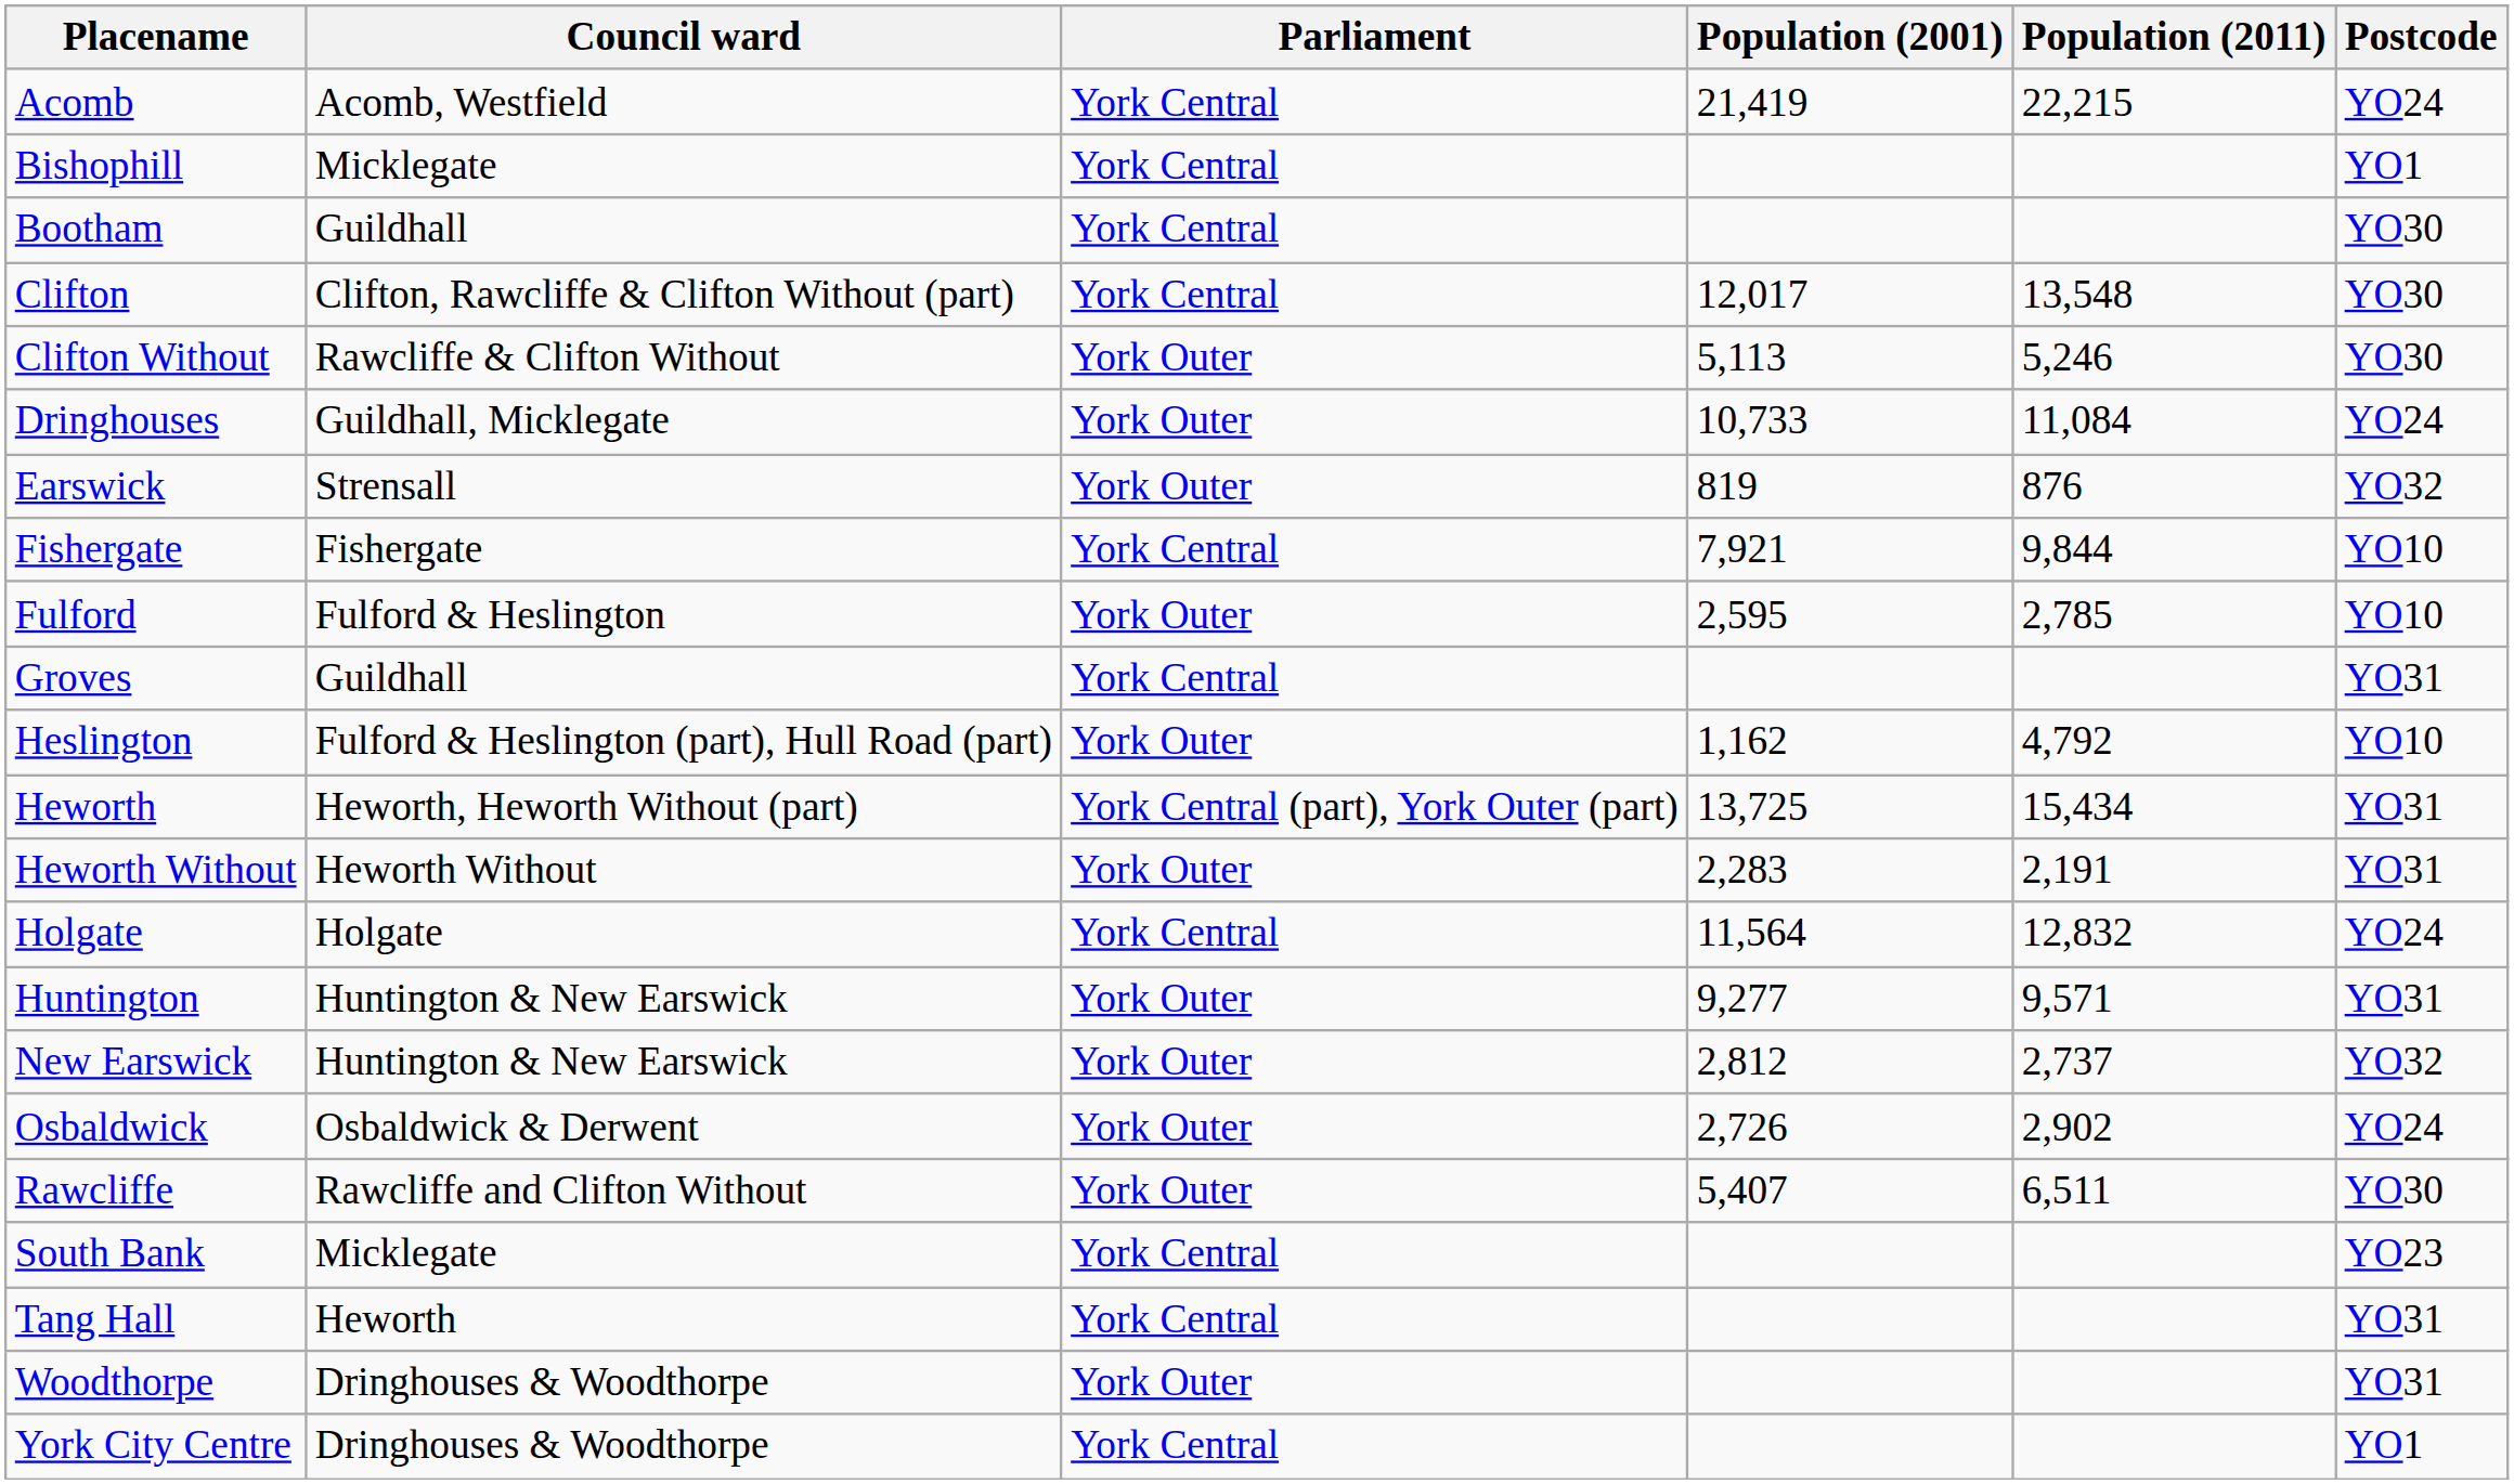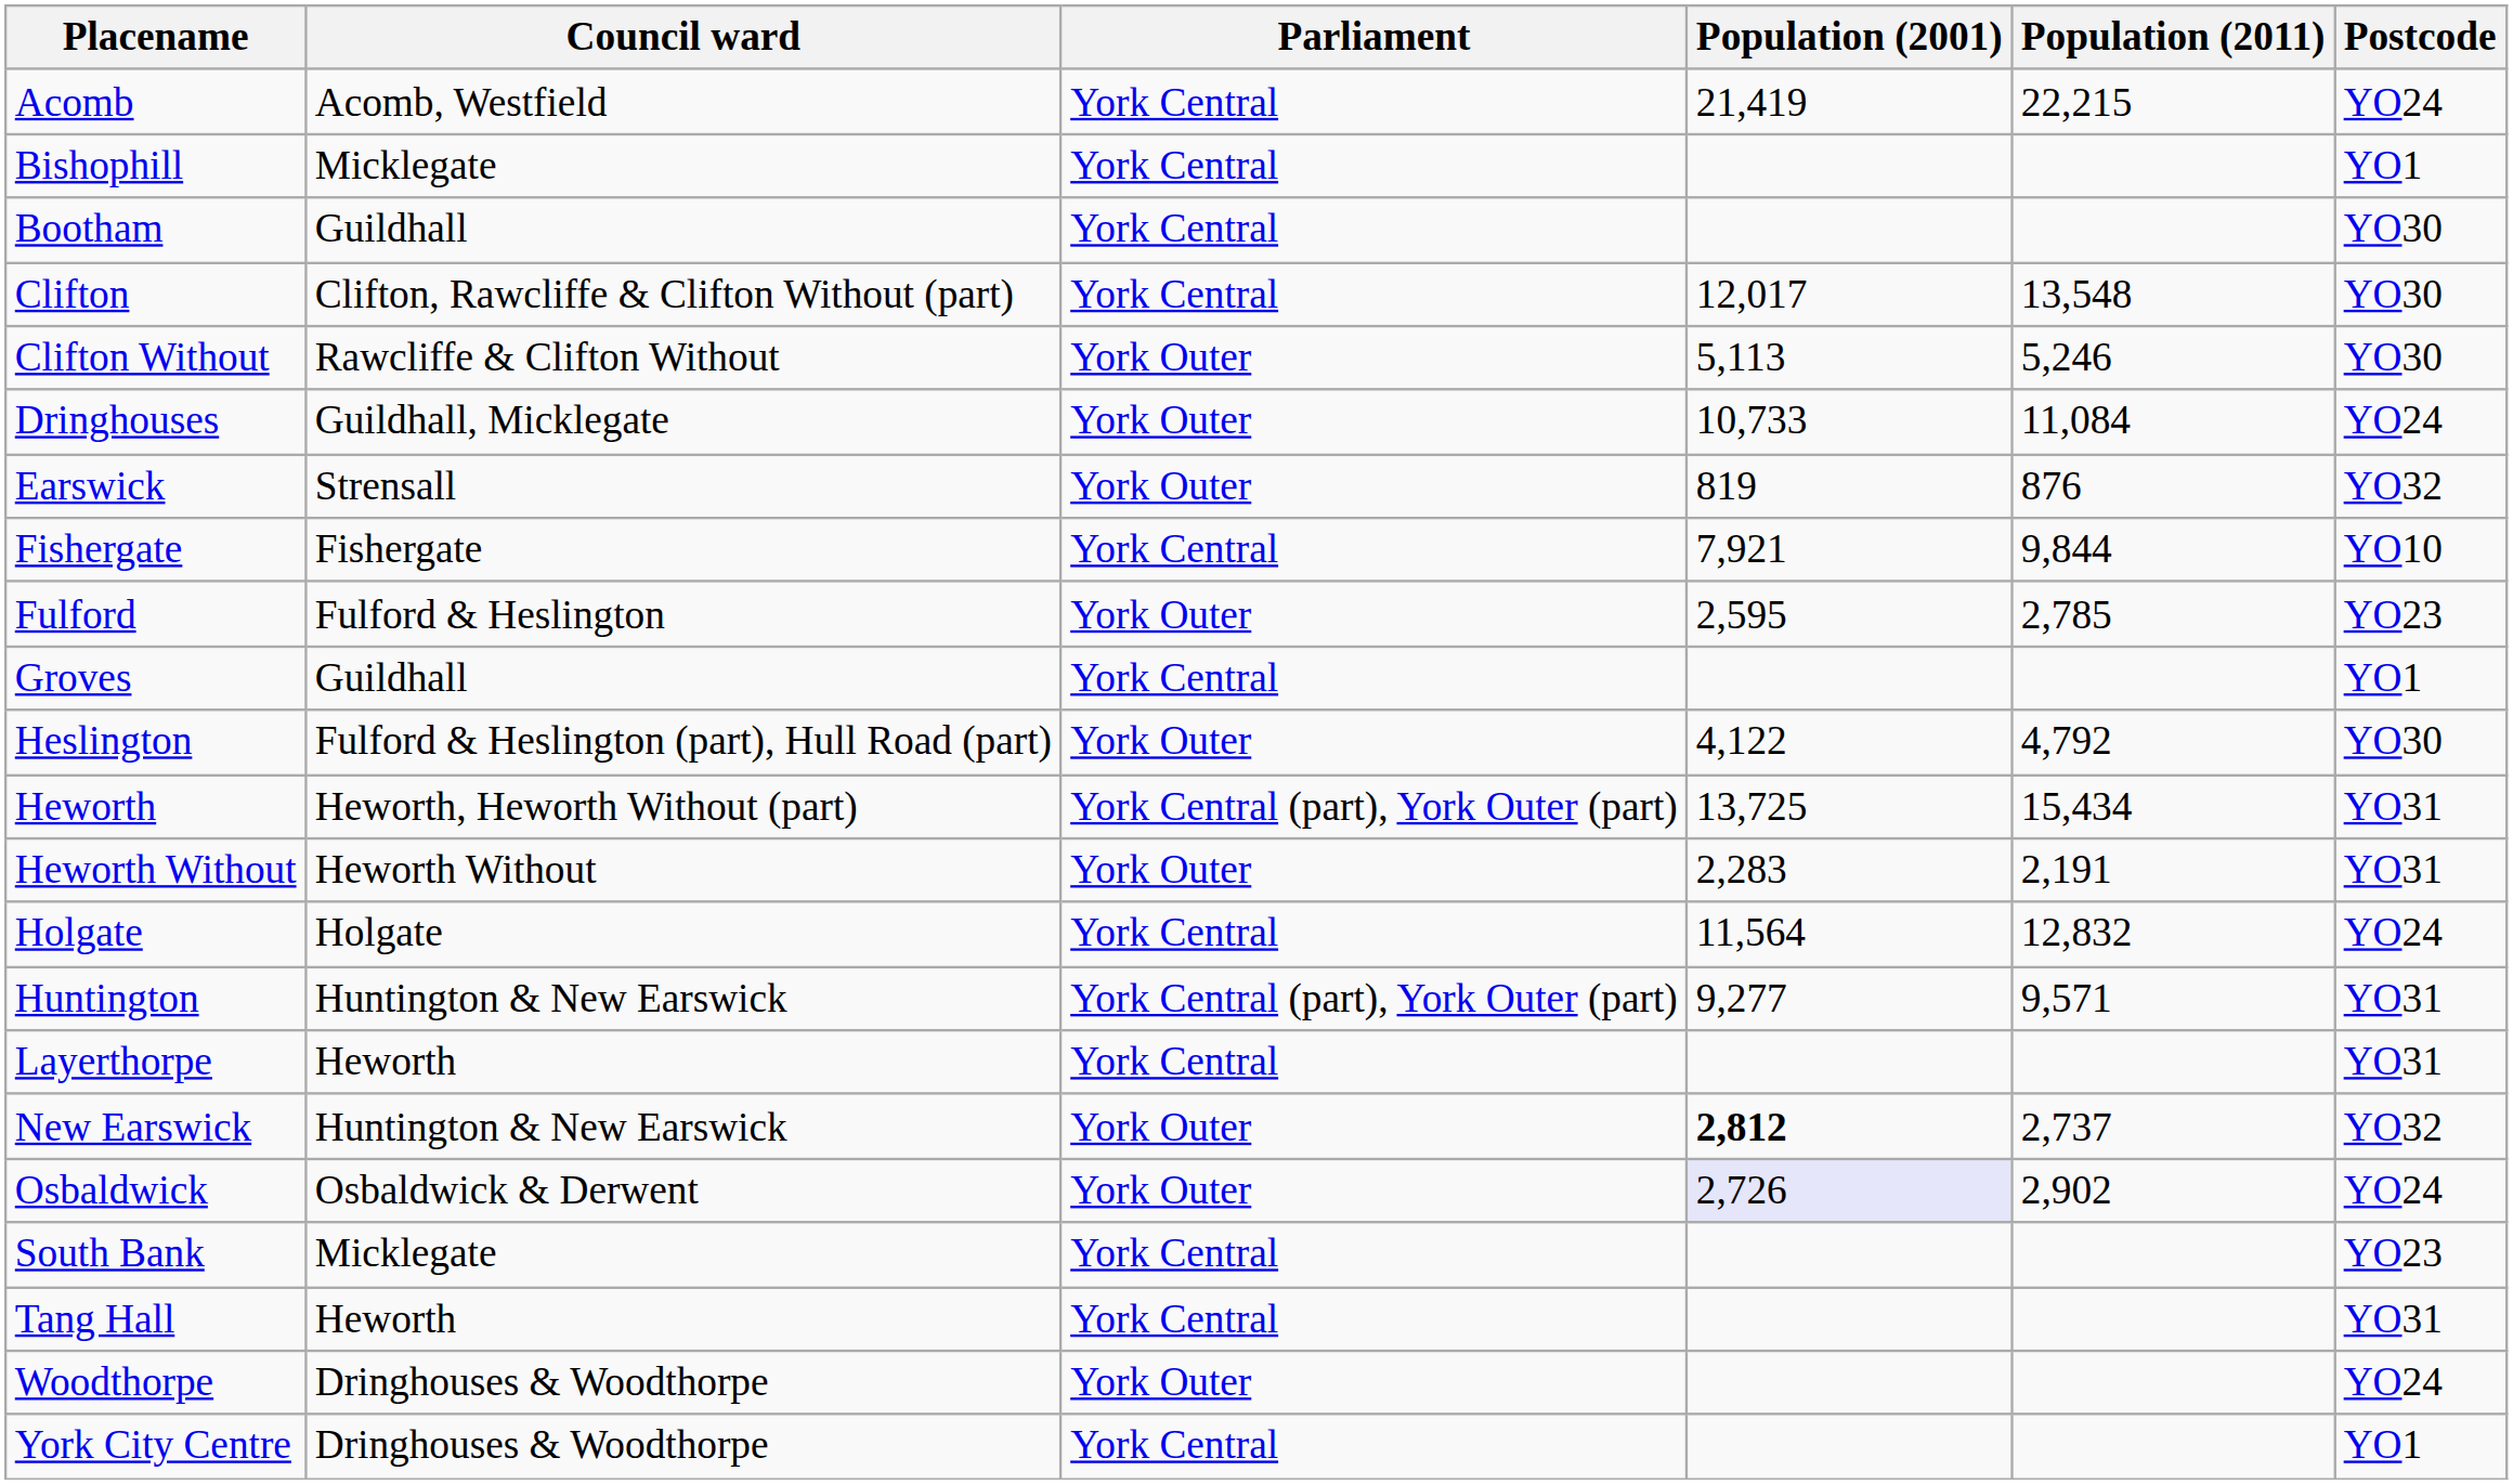 <table class="wikitable sortable">
 <tr>
 <th>Placename</th>
 <th>Council ward</th>
 <th>Parliament</th>
 <th>Population (2001)</th>
 <th>Population (2011)</th>
 <th>Postcode</th>
 </tr>
 <tr>
 <td><a href='#'>Acomb</a></td>
 <td>Acomb, Westfield</td>
 <td><a href='#'>York Central</a></td>
 <td>21,419</td>
 <td>22,215</td>
 <td><a href='#'>YO</a>24</td>
 </tr>
 <tr>
 <td><a href='#'>Bishophill</a></td>
 <td>Micklegate</td>
 <td><a href='#'>York Central</a></td>
 <td></td>
 <td></td>
 <td><a href='#'>YO</a>1</td>
 </tr>
 <tr>
 <td><a href='#'>Bootham</a></td>
 <td>Guildhall</td>
 <td><a href='#'>York Central</a></td>
 <td></td>
 <td></td>
 <td><a href='#'>YO</a>30</td>
 </tr>
 <tr>
 <td><a href='#'>Clifton</a></td>
 <td>Clifton, Rawcliffe & Clifton Without (part)</td>
 <td><a href='#'>York Central</a></td>
 <td>12,017</td>
 <td>13,548</td>
 <td><a href='#'>YO</a>30</td>
 </tr>
 <tr>
 <td><a href='#'>Clifton Without</a></td>
 <td>Rawcliffe & Clifton Without</td>
 <td><a href='#'>York Outer</a></td>
 <td>5,113</td>
 <td>5,246</td>
 <td><a href='#'>YO</a>30</td>
 </tr>
 <tr>
 <td><a href='#'>Dringhouses</a></td>
 <td>Guildhall, Micklegate</td>
 <td><a href='#'>York Outer</a></td>
 <td>10,733</td>
 <td>11,084</td>
 <td><a href='#'>YO</a>24</td>
 </tr>
 <tr>
 <td><a href='#'>Earswick</a></td>
 <td>Strensall</td>
 <td><a href='#'>York Outer</a></td>
 <td>819</td>
 <td>876</td>
 <td><a href='#'>YO</a>32</td>
 </tr>
 <tr>
 <td><a href='#'>Fishergate</a></td>
 <td>Fishergate</td>
 <td><a href='#'>York Central</a></td>
 <td>7,921</td>
 <td>9,844</td>
 <td><a href='#'>YO</a>10</td>
 </tr>
 <tr>
 <td><a href='#'>Fulford</a></td>
 <td>Fulford & Heslington</td>
 <td><a href='#'>York Outer</a></td>
 <td>2,595</td>
 <td>2,785</td>
-<td><a href='#'>YO</a>10</td>
+<td><a href='#'>YO</a>23</td>
 </tr>
 <tr>
 <td><a href='#'>Groves</a></td>
 <td>Guildhall</td>
 <td><a href='#'>York Central</a></td>
 <td></td>
 <td></td>
-<td><a href='#'>YO</a>31</td>
+<td><a href='#'>YO</a>1</td>
 </tr>
 <tr>
 <td><a href='#'>Heslington</a></td>
 <td>Fulford & Heslington (part), Hull Road (part)</td>
 <td><a href='#'>York Outer</a></td>
-<td>1,162</td>
+<td>4,122</td>
 <td>4,792</td>
-<td><a href='#'>YO</a>10</td>
+<td><a href='#'>YO</a>30</td>
 </tr>
 <tr>
 <td><a href='#'>Heworth</a></td>
 <td>Heworth, Heworth Without (part)</td>
 <td><a href='#'>York Central</a> (part), <a href='#'>York Outer</a> (part)</td>
 <td>13,725</td>
 <td>15,434</td>
 <td><a href='#'>YO</a>31</td>
 </tr>
 <tr>
 <td><a href='#'>Heworth Without</a></td>
 <td>Heworth Without</td>
 <td><a href='#'>York Outer</a></td>
 <td>2,283</td>
 <td>2,191</td>
 <td><a href='#'>YO</a>31</td>
 </tr>
 <tr>
 <td><a href='#'>Holgate</a></td>
 <td>Holgate</td>
 <td><a href='#'>York Central</a></td>
 <td>11,564</td>
 <td>12,832</td>
 <td><a href='#'>YO</a>24</td>
 </tr>
 <tr>
 <td><a href='#'>Huntington</a></td>
 <td>Huntington & New Earswick</td>
-<td><a href='#'>York Outer</a></td>
+<td><a href='#'>York Central</a> (part), <a href='#'>York Outer</a> (part)</td>
 <td>9,277</td>
 <td>9,571</td>
+<td><a href='#'>YO</a>31</td>
+</tr>
+<tr>
+<td><a href='#'>Layerthorpe</a></td>
+<td>Heworth</td>
+<td><a href='#'>York Central</a></td>
+<td></td>
+<td></td>
 <td><a href='#'>YO</a>31</td>
 </tr>
 <tr>
 <td><a href='#'>New Earswick</a></td>
 <td>Huntington & New Earswick</td>
 <td><a href='#'>York Outer</a></td>
-<td>2,812</td>
+<td><strong>2,812</strong></td>
 <td>2,737</td>
 <td><a href='#'>YO</a>32</td>
 </tr>
 <tr>
 <td><a href='#'>Osbaldwick</a></td>
 <td>Osbaldwick & Derwent</td>
 <td><a href='#'>York Outer</a></td>
-<td>2,726</td>
+<td style="background: lavender;">2,726</td>
 <td>2,902</td>
 <td><a href='#'>YO</a>24</td>
-</tr>
-<tr>
-<td><a href='#'>Rawcliffe</a></td>
-<td>Rawcliffe and Clifton Without</td>
-<td><a href='#'>York Outer</a></td>
-<td>5,407</td>
-<td>6,511</td>
-<td><a href='#'>YO</a>30</td>
 </tr>
 <tr>
 <td><a href='#'>South Bank</a></td>
 <td>Micklegate</td>
 <td><a href='#'>York Central</a></td>
 <td></td>
 <td></td>
 <td><a href='#'>YO</a>23</td>
 </tr>
 <tr>
 <td><a href='#'>Tang Hall</a></td>
 <td>Heworth</td>
 <td><a href='#'>York Central</a></td>
 <td></td>
 <td></td>
 <td><a href='#'>YO</a>31</td>
 </tr>
 <tr>
 <td><a href='#'>Woodthorpe</a></td>
 <td>Dringhouses & Woodthorpe</td>
 <td><a href='#'>York Outer</a></td>
 <td></td>
 <td></td>
-<td><a href='#'>YO</a>31</td>
+<td><a href='#'>YO</a>24</td>
 </tr>
 <tr>
 <td><a href='#'>York City Centre</a></td>
 <td>Dringhouses & Woodthorpe</td>
 <td><a href='#'>York Central</a></td>
 <td></td>
 <td></td>
 <td><a href='#'>YO</a>1</td>
 </tr>
 <tr>
 </tr>
 </table>
